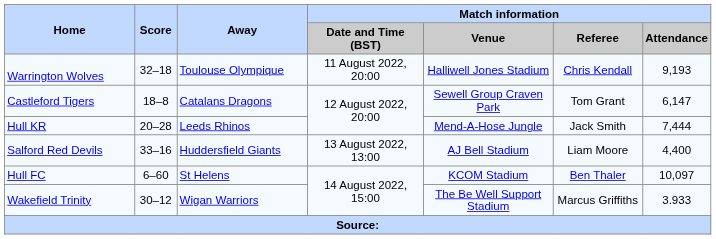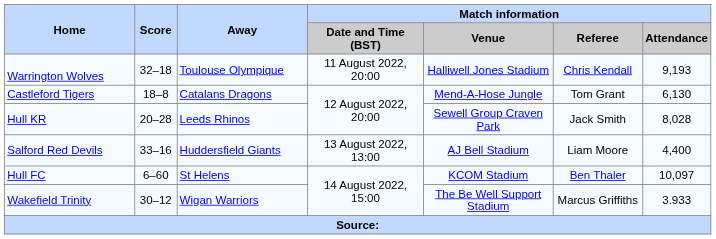 <table border=1 style="border-collapse:collapse; font-size:90%; text-align:center;" cellpadding=3 cellspacing=0 width=100%>
 <tr style="background:#C1D8ff;">
 <th scope="col" rowspan=2 width=19%>Home</th>
 <th scope="col" rowspan=2 width=6%>Score</th>
 <th scope="col" rowspan=2 width=19%>Away</th>
 <th colspan=4>Match information</th>
 </tr>
 <tr style="background:#CCCCCC;">
 <th scope="col" width=17%>Date and Time (BST)</th>
 <th scope="col" width=19%>Venue</th>
 <th scope="col" width=13%>Referee</th>
 <th scope="col" width=7%>Attendance</th>
 </tr>
 <tr style="background:#F5FAFF;">
 <td style="text-align:left;"><br> <a href='#'>Warrington Wolves</a></td>
 <td>32–18</td>
 <td style="text-align:left;"> <a href='#'>Toulouse Olympique</a></td>
 <td>11 August 2022, 20:00</td>
 <td><a href='#'>Halliwell Jones Stadium</a></td>
 <td><a href='#'>Chris Kendall</a></td>
 <td>9,193</td>
 </tr>
 <tr style="background:#F5FAFF;">
 <td style="text-align:left;"> <a href='#'>Castleford Tigers</a></td>
 <td>18–8</td>
 <td style="text-align:left;"> <a href='#'>Catalans Dragons</a></td>
 <td rowspan=2>12 August 2022, 20:00</td>
-<td><a href='#'>Sewell Group Craven Park</a></td>
+<td><a href='#'>Mend-A-Hose Jungle</a></td>
 <td>Tom Grant</td>
-<td>6,147</td>
+<td>6,130</td>
 </tr>
 <tr style="background:#F5FAFF;">
 <td style="text-align:left;"> <a href='#'>Hull KR</a></td>
 <td>20–28</td>
 <td style="text-align:left;"> <a href='#'>Leeds Rhinos</a></td>
-<td><a href='#'>Mend-A-Hose Jungle</a></td>
+<td><a href='#'>Sewell Group Craven Park</a></td>
 <td>Jack Smith</td>
-<td>7,444</td>
+<td>8,028</td>
 </tr>
 <tr style="background:#F5FAFF;">
 <td style="text-align:left;"> <a href='#'>Salford Red Devils</a></td>
 <td>33–16</td>
 <td style="text-align:left;"> <a href='#'>Huddersfield Giants</a></td>
 <td>13 August 2022, 13:00</td>
 <td><a href='#'>AJ Bell Stadium</a></td>
 <td>Liam Moore</td>
 <td>4,400</td>
 </tr>
 <tr style="background:#F5FAFF;">
 <td style="text-align:left;"> <a href='#'>Hull FC</a></td>
 <td>6–60</td>
 <td style="text-align:left;"> <a href='#'>St Helens</a></td>
 <td Rowspan=2>14 August 2022, 15:00</td>
 <td><a href='#'>KCOM Stadium</a></td>
 <td><a href='#'>Ben Thaler</a></td>
 <td>10,097</td>
 </tr>
 <tr style="background:#F5FAFF;">
 <td style="text-align:left;"> <a href='#'>Wakefield Trinity</a></td>
 <td>30–12</td>
 <td style="text-align:left;"> <a href='#'>Wigan Warriors</a></td>
 <td><a href='#'>The Be Well Support Stadium</a></td>
 <td>Marcus Griffiths</td>
 <td>3.933</td>
 </tr>
 <tr style="background:#c1d8ff;">
 <th colspan=7>Source:</th>
 </tr>
 </table>
